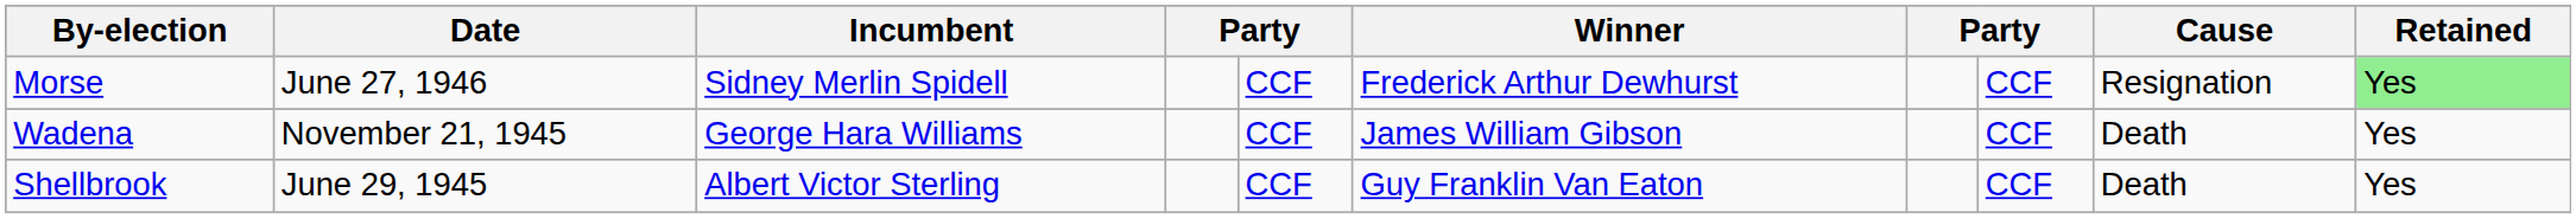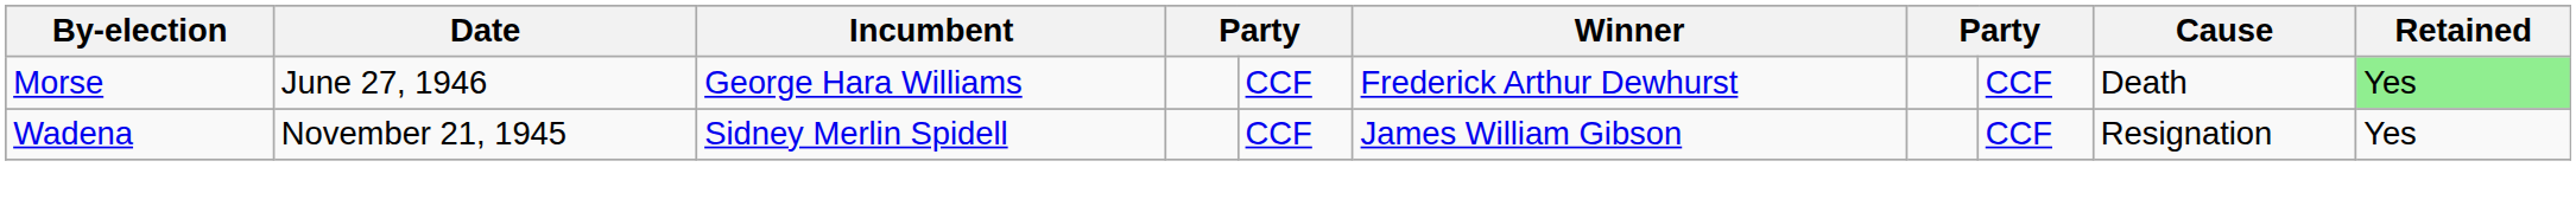 <table class=wikitable style="width:100%">
 <tr>
 <th>By-election</th>
 <th>Date</th>
 <th>Incumbent</th>
 <th colspan=2>Party</th>
 <th>Winner</th>
 <th colspan=2>Party</th>
 <th>Cause</th>
 <th>Retained</th>
 </tr>
 <tr>
 <td><a href='#'>Morse</a></td>
 <td>June 27, 1946</td>
-<td><a href='#'>Sidney Merlin Spidell</a></td>
+<td><a href='#'>George Hara Williams</a></td>
 <td>    </td>
 <td><a href='#'>CCF</a></td>
 <td><a href='#'>Frederick Arthur Dewhurst</a></td>
 <td>    </td>
 <td><a href='#'>CCF</a></td>
-<td>Resignation</td>
+<td>Death</td>
 <td style="background: lightgreen;">Yes</td>
 </tr>
 <tr>
 <td><a href='#'>Wadena</a></td>
 <td>November 21, 1945</td>
-<td><a href='#'>George Hara Williams</a></td>
+<td><a href='#'>Sidney Merlin Spidell</a></td>
 <td>    </td>
 <td><a href='#'>CCF</a></td>
 <td><a href='#'>James William Gibson</a></td>
 <td>    </td>
 <td><a href='#'>CCF</a></td>
-<td>Death</td>
-<td>Yes</td>
-</tr>
-<tr>
-<td><a href='#'>Shellbrook</a></td>
-<td>June 29, 1945</td>
-<td><a href='#'>Albert Victor Sterling</a></td>
-<td>    </td>
-<td><a href='#'>CCF</a></td>
-<td><a href='#'>Guy Franklin Van Eaton</a></td>
-<td>    </td>
-<td><a href='#'>CCF</a></td>
-<td>Death</td>
+<td>Resignation</td>
 <td>Yes</td>
 </tr>
 </table>
